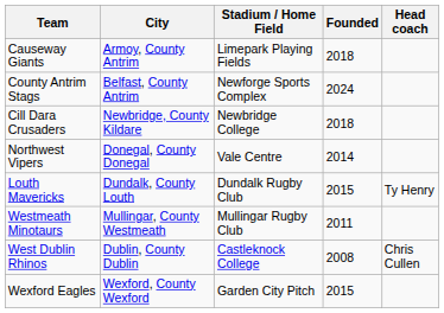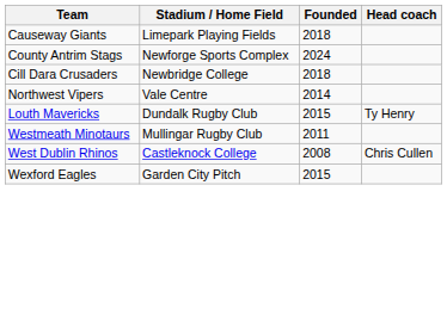 <table class="wikitable" style="text-align:center; font-size:95%;width:60%; text-align:left">
 <tr>
 <th><strong>Team</strong></th>
-<th><strong>City</strong></th>
 <th><strong>Stadium / Home Field</strong></th>
 <th><strong>Founded</strong></th>
 <th><strong>Head coach</strong></th>
 </tr>
 <tr --->
 <td> Causeway Giants</td>
-<td><a href='#'>Armoy</a>, <a href='#'>County Antrim</a></td>
 <td>Limepark Playing Fields</td>
 <td>2018</td>
 <td></td>
 </tr>
 <tr --->
 <td> County Antrim Stags</td>
-<td><a href='#'>Belfast</a>, <a href='#'>County Antrim</a></td>
 <td>Newforge Sports Complex</td>
 <td>2024</td>
 <td></td>
 </tr>
 <tr --->
 <td> Cill Dara Crusaders</td>
-<td><a href='#'>Newbridge, County Kildare</a></td>
 <td>Newbridge College</td>
 <td>2018</td>
 <td></td>
 </tr>
 <tr --->
 <td> Northwest Vipers</td>
-<td><a href='#'>Donegal</a>, <a href='#'>County Donegal</a></td>
 <td>Vale Centre</td>
 <td>2014</td>
 <td></td>
 </tr>
 <tr --->
 <td> <a href='#'>Louth Mavericks</a></td>
-<td><a href='#'>Dundalk</a>, <a href='#'>County Louth</a></td>
 <td>Dundalk Rugby Club</td>
 <td>2015</td>
 <td>Ty Henry</td>
 </tr>
 <tr --->
 <td> <a href='#'>Westmeath Minotaurs</a></td>
-<td><a href='#'>Mullingar</a>, <a href='#'>County Westmeath</a></td>
 <td>Mullingar Rugby Club</td>
 <td>2011</td>
 <td></td>
 </tr>
 <tr --->
 <td> <a href='#'>West Dublin Rhinos</a></td>
-<td><a href='#'>Dublin</a>, <a href='#'>County Dublin</a></td>
 <td><a href='#'>Castleknock College</a></td>
 <td>2008</td>
 <td>Chris Cullen</td>
 </tr>
 <tr --->
 <td> Wexford Eagles</td>
-<td><a href='#'>Wexford</a>, <a href='#'>County Wexford</a></td>
 <td>Garden City Pitch</td>
 <td>2015</td>
 <td></td>
 </tr>
 </table>
